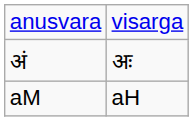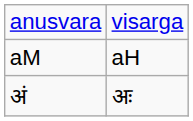 <table class="wikitable">
 <tr class="Unicode">
 <td><a href='#'>anusvara</a></td>
 <td><a href='#'>visarga</a></td>
 </tr>
 <tr>
+<td>aM</td>
+<td>aH</td>
+</tr>
+<tr>
 <td>अं</td>
 <td>अः</td>
 </tr>
-<tr>
-<td>aM</td>
-<td>aH</td>
-</tr>
 </table>
